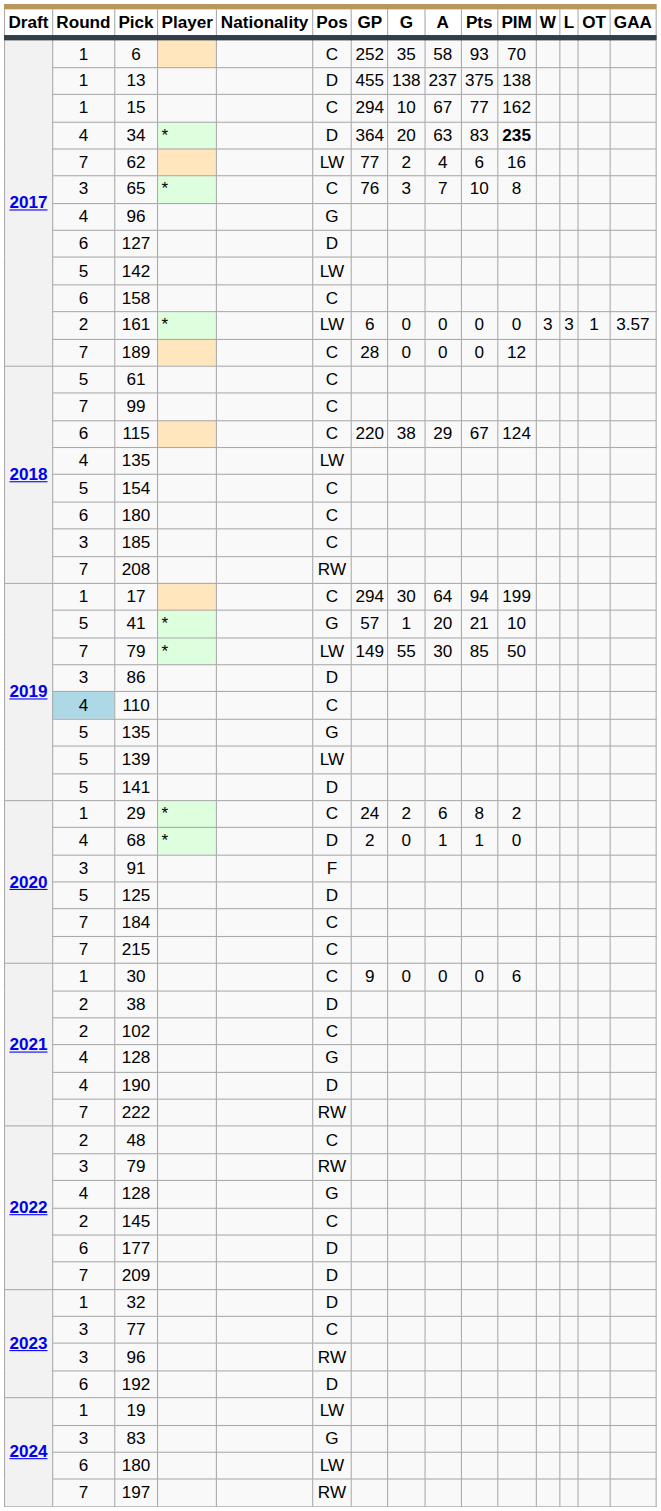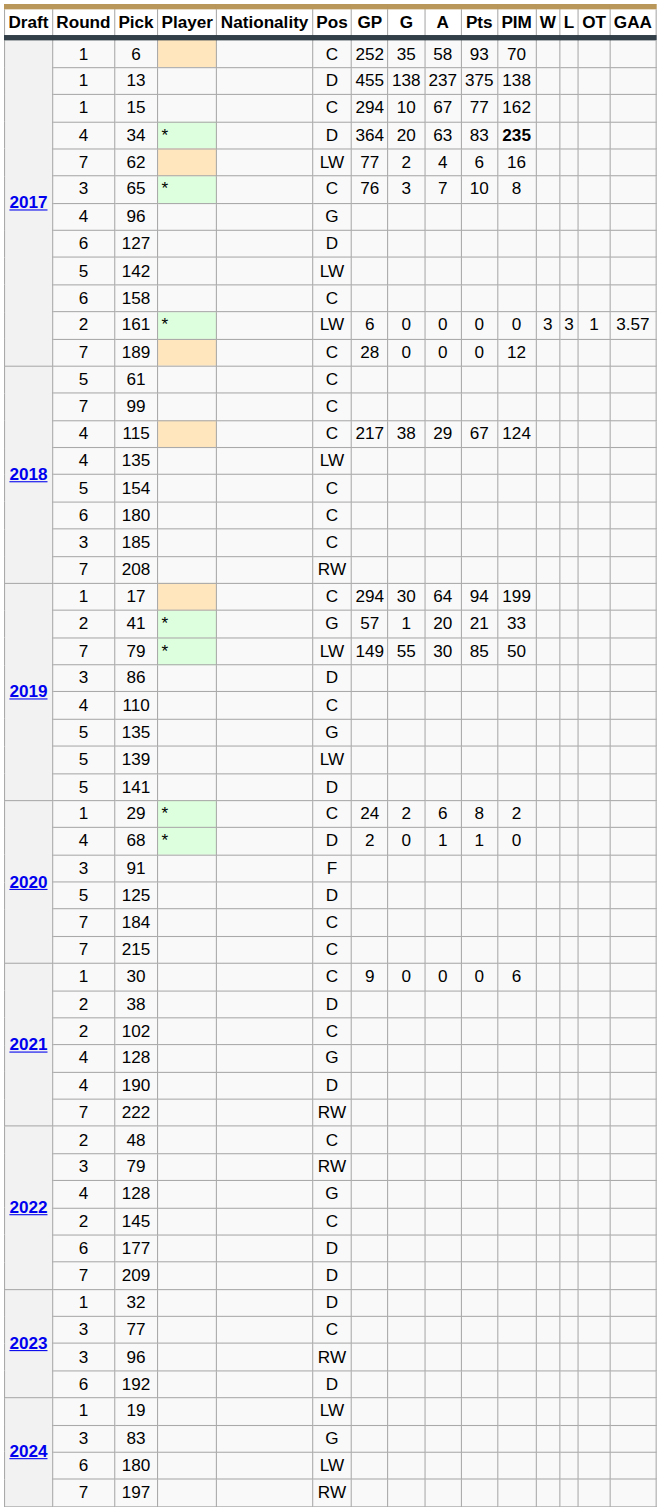 <table class="wikitable sortable" style="text-align: center">
 <tr style="background-color:#fff; border-top:#B9975B 5px solid; border-bottom:#333F48 5px solid;">
 <th style="background-color:#fff;" scope="col">Draft</th>
 <th style="background-color:#fff;" scope="col" data-sort-type="number">Round</th>
 <th style="background-color:#fff;" scope="col" data-sort-type="number">Pick</th>
 <th style="background-color:#fff;" scope="col">Player</th>
 <th style="background-color:#fff;" scope="col">Nationality</th>
 <th style="background-color:#fff;" scope="col">Pos</th>
 <th style="background-color:#fff;" scope="col"  data-sort-type="number">GP</th>
 <th style="background-color:#fff;" scope="col"  data-sort-type="number">G</th>
 <th style="background-color:#fff;" scope="col"  data-sort-type="number">A</th>
 <th style="background-color:#fff;" scope="col"  data-sort-type="number">Pts</th>
 <th style="background-color:#fff;" scope="col"  data-sort-type="number">PIM</th>
 <th style="background-color:#fff;" scope="col"  data-sort-type="number">W</th>
 <th style="background-color:#fff;" scope="col"  data-sort-type="number">L</th>
 <th style="background-color:#fff;" scope="col"  data-sort-type="number">OT</th>
 <th style="background-color:#fff;" scope="col"  data-sort-type="number">GAA</th>
 </tr>
 <tr>
 <th scope=rowgroup rowspan=12><a href='#'>2017</a></th>
 <td>1</td>
 <td>6</td>
 <th style="background-color:#FFE6BD; text-align:left; font-weight: normal;" scope="row"><sup></sup></th>
 <td align="left"></td>
 <td>C</td>
 <td>252</td>
 <td>35</td>
 <td>58</td>
 <td>93</td>
 <td>70</td>
 <td></td>
 <td></td>
 <td></td>
 <td></td>
 </tr>
 <tr>
 <td>1</td>
 <td>13</td>
 <th style="background-color:inherit; text-align:left; font-weight: normal;"></th>
 <td align="left"></td>
 <td>D</td>
 <td>455</td>
 <td>138</td>
 <td>237</td>
 <td>375</td>
 <td>138</td>
 <td></td>
 <td></td>
 <td></td>
 <td></td>
 </tr>
 <tr>
 <td>1</td>
 <td>15</td>
 <th style="background-color:inherit; text-align:left; font-weight: normal;"></th>
 <td align="left"></td>
 <td>C</td>
 <td>294</td>
 <td>10</td>
 <td>67</td>
 <td>77</td>
 <td>162</td>
 <td></td>
 <td></td>
 <td></td>
 <td></td>
 </tr>
 <tr>
 <td>4</td>
 <td>34</td>
 <th style="background-color:#DDFFDD; text-align:left; font-weight: normal;" scope="row">*</th>
 <td align="left"></td>
 <td>D</td>
 <td>364</td>
 <td>20</td>
 <td>63</td>
 <td>83</td>
 <td><strong>235</strong></td>
 <td></td>
 <td></td>
 <td></td>
 <td></td>
 </tr>
 <tr>
 <td>7</td>
 <td>62</td>
 <th style="background-color:#FFE6BD; text-align:left; font-weight: normal;" scope="row"><sup></sup></th>
 <td align="left"></td>
 <td>LW</td>
 <td>77</td>
 <td>2</td>
 <td>4</td>
 <td>6</td>
 <td>16</td>
 <td></td>
 <td></td>
 <td></td>
 <td></td>
 </tr>
 <tr>
 <td>3</td>
 <td>65</td>
 <th style="background-color:#DDFFDD; text-align:left; font-weight: normal;" scope="row">*</th>
 <td align="left"></td>
 <td>C</td>
 <td>76</td>
 <td>3</td>
 <td>7</td>
 <td>10</td>
 <td>8</td>
 <td></td>
 <td></td>
 <td></td>
 <td></td>
 </tr>
 <tr>
 <td>4</td>
 <td>96</td>
 <th style="background-color:inherit; text-align:left; font-weight: normal;"></th>
 <td align="left"></td>
 <td>G</td>
 <td></td>
 <td></td>
 <td></td>
 <td></td>
 <td></td>
 <td></td>
 <td></td>
 <td></td>
 <td></td>
 </tr>
 <tr>
 <td>6</td>
 <td>127</td>
 <th style="background-color:inherit; text-align:left; font-weight: normal;"></th>
 <td align="left"></td>
 <td>D</td>
 <td></td>
 <td></td>
 <td></td>
 <td></td>
 <td></td>
 <td></td>
 <td></td>
 <td></td>
 <td></td>
 </tr>
 <tr>
 <td>5</td>
 <td>142</td>
 <th style="background-color:inherit; text-align:left; font-weight: normal;"></th>
 <td align="left"></td>
 <td>LW</td>
 <td></td>
 <td></td>
 <td></td>
 <td></td>
 <td></td>
 <td></td>
 <td></td>
 <td></td>
 <td></td>
 </tr>
 <tr>
 <td>6</td>
 <td>158</td>
 <th style="background-color:inherit; text-align:left; font-weight: normal;"></th>
 <td align="left"></td>
 <td>C</td>
 <td></td>
 <td></td>
 <td></td>
 <td></td>
 <td></td>
 <td></td>
 <td></td>
 <td></td>
 <td></td>
 </tr>
 <tr>
 <td>2</td>
 <td>161</td>
 <th style="background-color:#DDFFDD; text-align:left; font-weight: normal;" scope="row">*</th>
 <td align="left"></td>
 <td>LW</td>
 <td>6</td>
 <td>0</td>
 <td>0</td>
 <td>0</td>
 <td>0</td>
 <td>3</td>
 <td>3</td>
 <td>1</td>
 <td>3.57</td>
 </tr>
 <tr>
 <td>7</td>
 <td>189</td>
 <th style="background-color:#FFE6BD; text-align:left; font-weight: normal;" scope="row"><sup></sup></th>
 <td align="left"></td>
 <td>C</td>
 <td>28</td>
 <td>0</td>
 <td>0</td>
 <td>0</td>
 <td>12</td>
 <td></td>
 <td></td>
 <td></td>
 <td></td>
 </tr>
 <tr>
 <th scope=rowgroup rowspan=8><a href='#'>2018</a></th>
 <td>5</td>
 <td>61</td>
 <th style="background-color:inherit; text-align:left; font-weight: normal;"></th>
 <td align="left"></td>
 <td>C</td>
 <td></td>
 <td></td>
 <td></td>
 <td></td>
 <td></td>
 <td></td>
 <td></td>
 <td></td>
 <td></td>
 </tr>
 <tr>
 <td>7</td>
 <td>99</td>
 <th style="background-color:inherit; text-align:left; font-weight: normal;"></th>
 <td align="left"></td>
 <td>C</td>
 <td></td>
 <td></td>
 <td></td>
 <td></td>
 <td></td>
 <td></td>
 <td></td>
 <td></td>
 <td></td>
 </tr>
 <tr>
-<td>6</td>
+<td>4</td>
 <td>115</td>
 <th style="background-color:#FFE6BD; text-align:left; font-weight: normal;" scope="row"><sup></sup></th>
 <td align="left"></td>
 <td>C</td>
-<td>220</td>
+<td>217</td>
 <td>38</td>
 <td>29</td>
 <td>67</td>
 <td>124</td>
 <td></td>
 <td></td>
 <td></td>
 <td></td>
 </tr>
 <tr>
 <td>4</td>
 <td>135</td>
 <th style="background-color:inherit; text-align:left; font-weight: normal;"></th>
 <td align="left"></td>
 <td>LW</td>
 <td></td>
 <td></td>
 <td></td>
 <td></td>
 <td></td>
 <td></td>
 <td></td>
 <td></td>
 <td></td>
 </tr>
 <tr>
 <td>5</td>
 <td>154</td>
 <th style="background-color:inherit; text-align:left; font-weight: normal;"></th>
 <td align="left"></td>
 <td>C</td>
 <td></td>
 <td></td>
 <td></td>
 <td></td>
 <td></td>
 <td></td>
 <td></td>
 <td></td>
 <td></td>
 </tr>
 <tr>
 <td>6</td>
 <td>180</td>
 <th style="background-color:inherit; text-align:left; font-weight: normal;"></th>
 <td align="left"></td>
 <td>C</td>
 <td></td>
 <td></td>
 <td></td>
 <td></td>
 <td></td>
 <td></td>
 <td></td>
 <td></td>
 <td></td>
 </tr>
 <tr>
 <td>3</td>
 <td>185</td>
 <th style="background-color:inherit; text-align:left; font-weight: normal;"></th>
 <td align="left"></td>
 <td>C</td>
 <td></td>
 <td></td>
 <td></td>
 <td></td>
 <td></td>
 <td></td>
 <td></td>
 <td></td>
 <td></td>
 </tr>
 <tr>
 <td>7</td>
 <td>208</td>
 <th style="background-color:inherit; text-align:left; font-weight: normal;"></th>
 <td align="left"></td>
 <td>RW</td>
 <td></td>
 <td></td>
 <td></td>
 <td></td>
 <td></td>
 <td></td>
 <td></td>
 <td></td>
 <td></td>
 </tr>
 <tr>
 <th scope=rowgroup rowspan=8><a href='#'>2019</a></th>
 <td>1</td>
 <td>17</td>
 <th style="background-color:#FFE6BD; text-align:left; font-weight: normal;" scope="row"><sup></sup></th>
 <td align="left"></td>
 <td>C</td>
 <td>294</td>
 <td>30</td>
 <td>64</td>
 <td>94</td>
 <td>199</td>
 <td></td>
 <td></td>
 <td></td>
 <td></td>
 </tr>
 <tr>
-<td>5</td>
+<td>2</td>
 <td>41</td>
 <th style="background-color:#DDFFDD; text-align:left; font-weight: normal;" scope="row">*</th>
 <td align="left"></td>
 <td>G</td>
 <td>57</td>
 <td>1</td>
 <td>20</td>
 <td>21</td>
-<td>10</td>
+<td>33</td>
 <td></td>
 <td></td>
 <td></td>
 <td></td>
 </tr>
 <tr>
 <td>7</td>
 <td>79</td>
 <th style="background-color:#DDFFDD; text-align:left; font-weight: normal;" scope="row">*</th>
 <td align="left"></td>
 <td>LW</td>
 <td>149</td>
 <td>55</td>
 <td>30</td>
 <td>85</td>
 <td>50</td>
 <td></td>
 <td></td>
 <td></td>
 <td></td>
 </tr>
 <tr>
 <td>3</td>
 <td>86</td>
 <th style="background-color:inherit; text-align:left; font-weight: normal;"></th>
 <td align="left"></td>
 <td>D</td>
 <td></td>
 <td></td>
 <td></td>
 <td></td>
 <td></td>
 <td></td>
 <td></td>
 <td></td>
 <td></td>
 </tr>
 <tr>
-<td style="background: lightblue;">4</td>
+<td>4</td>
 <td>110</td>
 <th style="background-color:inherit; text-align:left; font-weight: normal;"></th>
 <td align="left"></td>
 <td>C</td>
 <td></td>
 <td></td>
 <td></td>
 <td></td>
 <td></td>
 <td></td>
 <td></td>
 <td></td>
 <td></td>
 </tr>
 <tr>
 <td>5</td>
 <td>135</td>
 <th style="background-color:inherit; text-align:left; font-weight: normal;"></th>
 <td align="left"></td>
 <td>G</td>
 <td></td>
 <td></td>
 <td></td>
 <td></td>
 <td></td>
 <td></td>
 <td></td>
 <td></td>
 <td></td>
 </tr>
 <tr>
 <td>5</td>
 <td>139</td>
 <th style="background-color:inherit; text-align:left; font-weight: normal;"></th>
 <td align="left"></td>
 <td>LW</td>
 <td></td>
 <td></td>
 <td></td>
 <td></td>
 <td></td>
 <td></td>
 <td></td>
 <td></td>
 <td></td>
 </tr>
 <tr>
 <td>5</td>
 <td>141</td>
 <th style="background-color:inherit; text-align:left; font-weight: normal;"></th>
 <td align="left"></td>
 <td>D</td>
 <td></td>
 <td></td>
 <td></td>
 <td></td>
 <td></td>
 <td></td>
 <td></td>
 <td></td>
 <td></td>
 </tr>
 <tr>
 <th scope=rowgroup rowspan=6><a href='#'>2020</a></th>
 <td>1</td>
 <td>29</td>
 <th style="background-color:#DDFFDD; text-align:left; font-weight: normal;" scope="row">*</th>
 <td align="left"></td>
 <td>C</td>
 <td>24</td>
 <td>2</td>
 <td>6</td>
 <td>8</td>
 <td>2</td>
 <td></td>
 <td></td>
 <td></td>
 <td></td>
 </tr>
 <tr>
 <td>4</td>
 <td>68</td>
 <th style="background-color:#DDFFDD; text-align:left; font-weight: normal;" scope="row">*</th>
 <td align="left"></td>
 <td>D</td>
 <td>2</td>
 <td>0</td>
 <td>1</td>
 <td>1</td>
 <td>0</td>
 <td></td>
 <td></td>
 <td></td>
 <td></td>
 </tr>
 <tr>
 <td>3</td>
 <td>91</td>
 <th style="background-color:inherit; text-align:left; font-weight: normal;"></th>
 <td align="left"></td>
 <td>F</td>
 <td></td>
 <td></td>
 <td></td>
 <td></td>
 <td></td>
 <td></td>
 <td></td>
 <td></td>
 <td></td>
 </tr>
 <tr>
 <td>5</td>
 <td>125</td>
 <th style="background-color:inherit; text-align:left; font-weight: normal;"></th>
 <td align="left"></td>
 <td>D</td>
 <td></td>
 <td></td>
 <td></td>
 <td></td>
 <td></td>
 <td></td>
 <td></td>
 <td></td>
 <td></td>
 </tr>
 <tr>
 <td>7</td>
 <td>184</td>
 <th style="background-color:inherit; text-align:left; font-weight: normal;"></th>
 <td align="left"></td>
 <td>C</td>
 <td></td>
 <td></td>
 <td></td>
 <td></td>
 <td></td>
 <td></td>
 <td></td>
 <td></td>
 <td></td>
 </tr>
 <tr>
 <td>7</td>
 <td>215</td>
 <th style="background-color:inherit; text-align:left; font-weight: normal;"></th>
 <td align="left"></td>
 <td>C</td>
 <td></td>
 <td></td>
 <td></td>
 <td></td>
 <td></td>
 <td></td>
 <td></td>
 <td></td>
 <td></td>
 </tr>
 <tr>
 <th scope=rowgroup rowspan=6><a href='#'>2021</a></th>
 <td>1</td>
 <td>30</td>
 <th style="background-color:inherit; text-align:left; font-weight: normal;"></th>
 <td align="left"></td>
 <td>C</td>
 <td>9</td>
 <td>0</td>
 <td>0</td>
 <td>0</td>
 <td>6</td>
 <td></td>
 <td></td>
 <td></td>
 <td></td>
 </tr>
 <tr>
 <td>2</td>
 <td>38</td>
 <th style="background-color:inherit; text-align:left; font-weight: normal;"></th>
 <td align="left"></td>
 <td>D</td>
 <td></td>
 <td></td>
 <td></td>
 <td></td>
 <td></td>
 <td></td>
 <td></td>
 <td></td>
 <td></td>
 </tr>
 <tr>
 <td>2</td>
 <td>102</td>
 <th style="background-color:inherit; text-align:left; font-weight: normal;"></th>
 <td align="left"></td>
 <td>C</td>
 <td></td>
 <td></td>
 <td></td>
 <td></td>
 <td></td>
 <td></td>
 <td></td>
 <td></td>
 <td></td>
 </tr>
 <tr>
 <td>4</td>
 <td>128</td>
 <th style="background-color:inherit; text-align:left; font-weight: normal;"></th>
 <td align="left"></td>
 <td>G</td>
 <td></td>
 <td></td>
 <td></td>
 <td></td>
 <td></td>
 <td></td>
 <td></td>
 <td></td>
 <td></td>
 </tr>
 <tr>
 <td>4</td>
 <td>190</td>
 <th style="background-color:inherit; text-align:left; font-weight: normal;"></th>
 <td align="left"></td>
 <td>D</td>
 <td></td>
 <td></td>
 <td></td>
 <td></td>
 <td></td>
 <td></td>
 <td></td>
 <td></td>
 <td></td>
 </tr>
 <tr>
 <td>7</td>
 <td>222</td>
 <th style="background-color:inherit; text-align:left; font-weight: normal;"></th>
 <td align="left"></td>
 <td>RW</td>
 <td></td>
 <td></td>
 <td></td>
 <td></td>
 <td></td>
 <td></td>
 <td></td>
 <td></td>
 <td></td>
 </tr>
 <tr>
 <th scope=rowgroup rowspan=6><a href='#'>2022</a></th>
 <td>2</td>
 <td>48</td>
 <th style="background-color:inherit; text-align:left; font-weight: normal;"></th>
 <td align="left"></td>
 <td>C</td>
 <td></td>
 <td></td>
 <td></td>
 <td></td>
 <td></td>
 <td></td>
 <td></td>
 <td></td>
 <td></td>
 </tr>
 <tr>
 <td>3</td>
 <td>79</td>
 <th style="background-color:inherit; text-align:left; font-weight: normal;"></th>
 <td align="left"></td>
 <td>RW</td>
 <td></td>
 <td></td>
 <td></td>
 <td></td>
 <td></td>
 <td></td>
 <td></td>
 <td></td>
 <td></td>
 </tr>
 <tr>
 <td>4</td>
 <td>128</td>
 <th style="background-color:inherit; text-align:left; font-weight: normal;"></th>
 <td align="left"></td>
 <td>G</td>
 <td></td>
 <td></td>
 <td></td>
 <td></td>
 <td></td>
 <td></td>
 <td></td>
 <td></td>
 <td></td>
 </tr>
 <tr>
 <td>2</td>
 <td>145</td>
 <th style="background-color:inherit; text-align:left; font-weight: normal;"></th>
 <td align="left"></td>
 <td>C</td>
 <td></td>
 <td></td>
 <td></td>
 <td></td>
 <td></td>
 <td></td>
 <td></td>
 <td></td>
 <td></td>
 </tr>
 <tr>
 <td>6</td>
 <td>177</td>
 <th style="background-color:inherit; text-align:left; font-weight: normal;"></th>
 <td align="left"></td>
 <td>D</td>
 <td></td>
 <td></td>
 <td></td>
 <td></td>
 <td></td>
 <td></td>
 <td></td>
 <td></td>
 <td></td>
 </tr>
 <tr>
 <td>7</td>
 <td>209</td>
 <th style="background-color:inherit; text-align:left; font-weight: normal;"></th>
 <td align="left"></td>
 <td>D</td>
 <td></td>
 <td></td>
 <td></td>
 <td></td>
 <td></td>
 <td></td>
 <td></td>
 <td></td>
 <td></td>
 </tr>
 <tr>
 <th scope=rowgroup rowspan=4><a href='#'>2023</a></th>
 <td>1</td>
 <td>32</td>
 <th style="background-color:inherit; text-align:left; font-weight: normal;"></th>
 <td align="left"></td>
 <td>D</td>
 <td></td>
 <td></td>
 <td></td>
 <td></td>
 <td></td>
 <td></td>
 <td></td>
 <td></td>
 <td></td>
 </tr>
 <tr>
 <td>3</td>
 <td>77</td>
 <th style="background-color:inherit; text-align:left; font-weight: normal;"></th>
 <td align="left"></td>
 <td>C</td>
 <td></td>
 <td></td>
 <td></td>
 <td></td>
 <td></td>
 <td></td>
 <td></td>
 <td></td>
 <td></td>
 </tr>
 <tr>
 <td>3</td>
 <td>96</td>
 <th style="background-color:inherit; text-align:left; font-weight: normal;"></th>
 <td align="left"></td>
 <td>RW</td>
 <td></td>
 <td></td>
 <td></td>
 <td></td>
 <td></td>
 <td></td>
 <td></td>
 <td></td>
 <td></td>
 </tr>
 <tr>
 <td>6</td>
 <td>192</td>
 <th style="background-color:inherit; text-align:left; font-weight: normal;"></th>
 <td align="left"></td>
 <td>D</td>
 <td></td>
 <td></td>
 <td></td>
 <td></td>
 <td></td>
 <td></td>
 <td></td>
 <td></td>
 <td></td>
 </tr>
 <tr>
 <th scope=rowgroup rowspan=4><a href='#'>2024</a></th>
 <td>1</td>
 <td>19</td>
 <th style="background-color:inherit; text-align:left; font-weight: normal;"></th>
 <td align="left"></td>
 <td>LW</td>
 <td></td>
 <td></td>
 <td></td>
 <td></td>
 <td></td>
 <td></td>
 <td></td>
 <td></td>
 <td></td>
 </tr>
 <tr>
 <td>3</td>
 <td>83</td>
 <th style="background-color:inherit; text-align:left; font-weight: normal;"></th>
 <td align="left"></td>
 <td>G</td>
 <td></td>
 <td></td>
 <td></td>
 <td></td>
 <td></td>
 <td></td>
 <td></td>
 <td></td>
 <td></td>
 </tr>
 <tr>
 <td>6</td>
 <td>180</td>
 <th style="background-color:inherit; text-align:left; font-weight: normal;"></th>
 <td align="left"></td>
 <td>LW</td>
 <td></td>
 <td></td>
 <td></td>
 <td></td>
 <td></td>
 <td></td>
 <td></td>
 <td></td>
 <td></td>
 </tr>
 <tr>
 <td>7</td>
 <td>197</td>
 <th style="background-color:inherit; text-align:left; font-weight: normal;"></th>
 <td align="left"></td>
 <td>RW</td>
 <td></td>
 <td></td>
 <td></td>
 <td></td>
 <td></td>
 <td></td>
 <td></td>
 <td></td>
 <td></td>
 </tr>
 </table>
